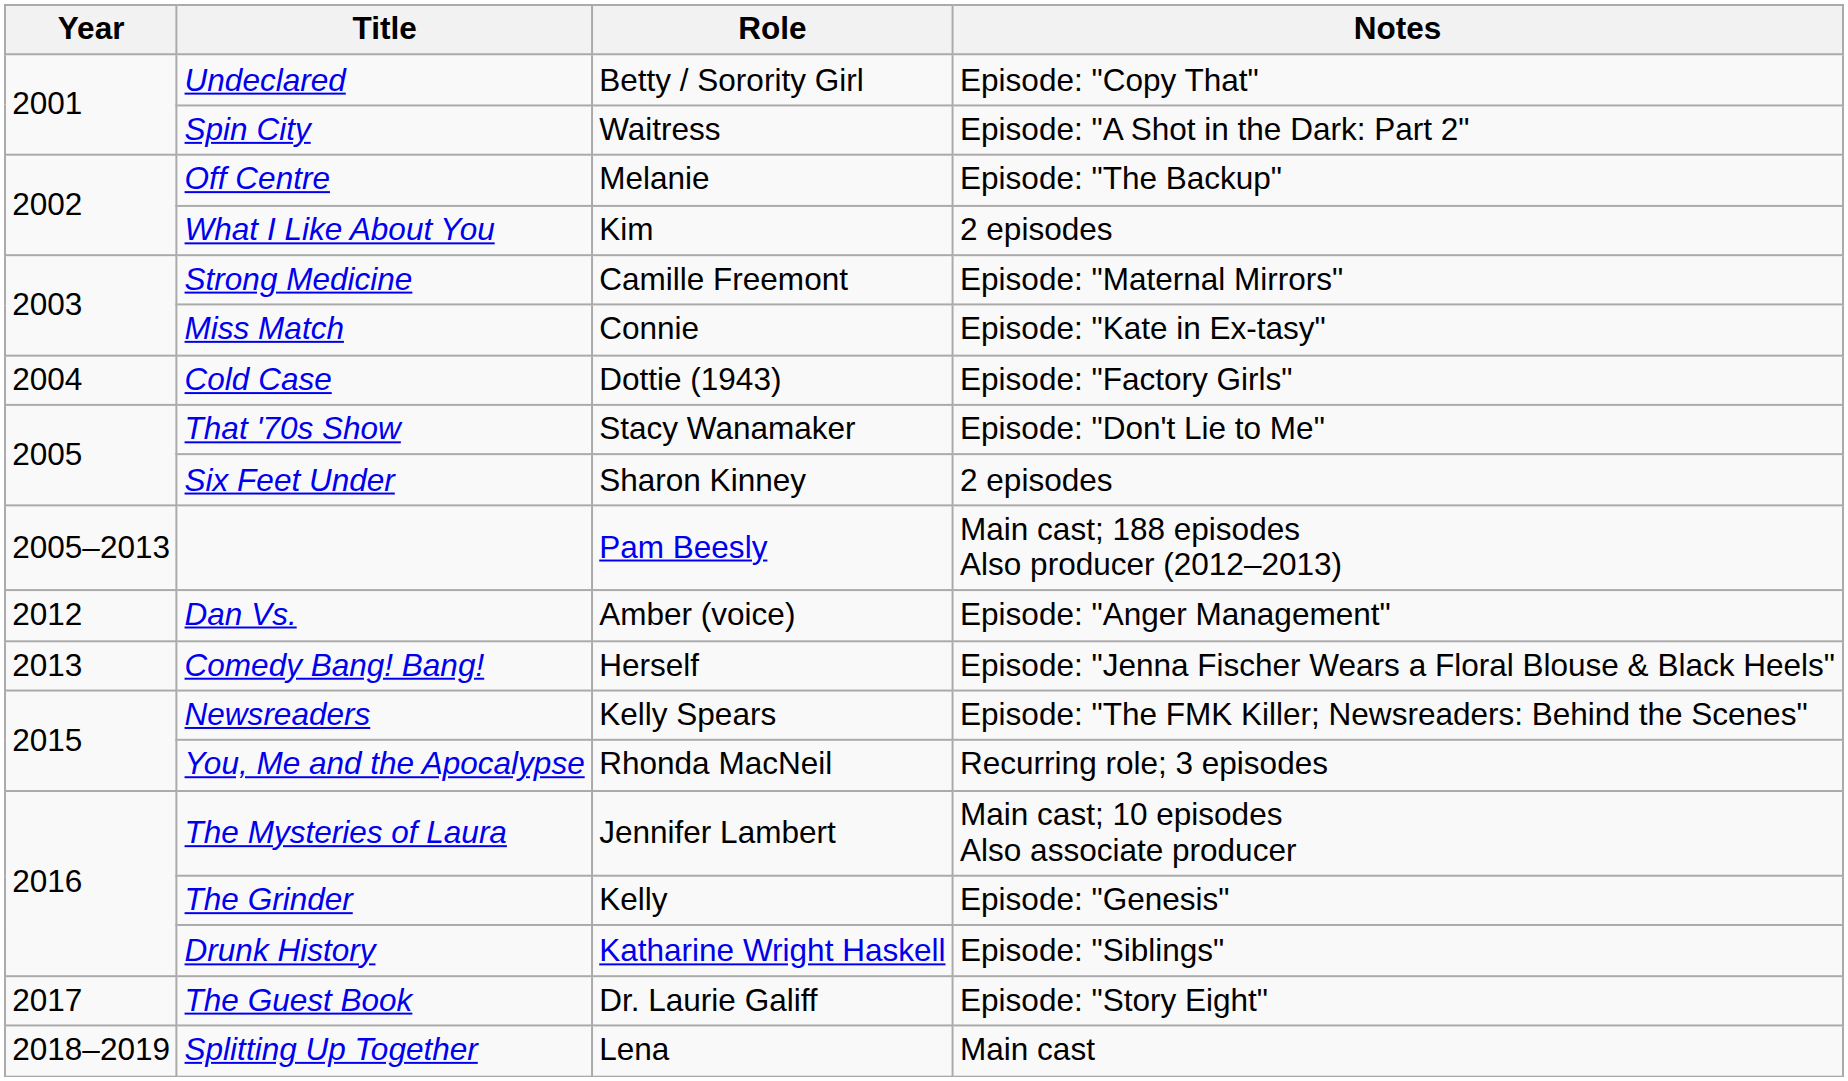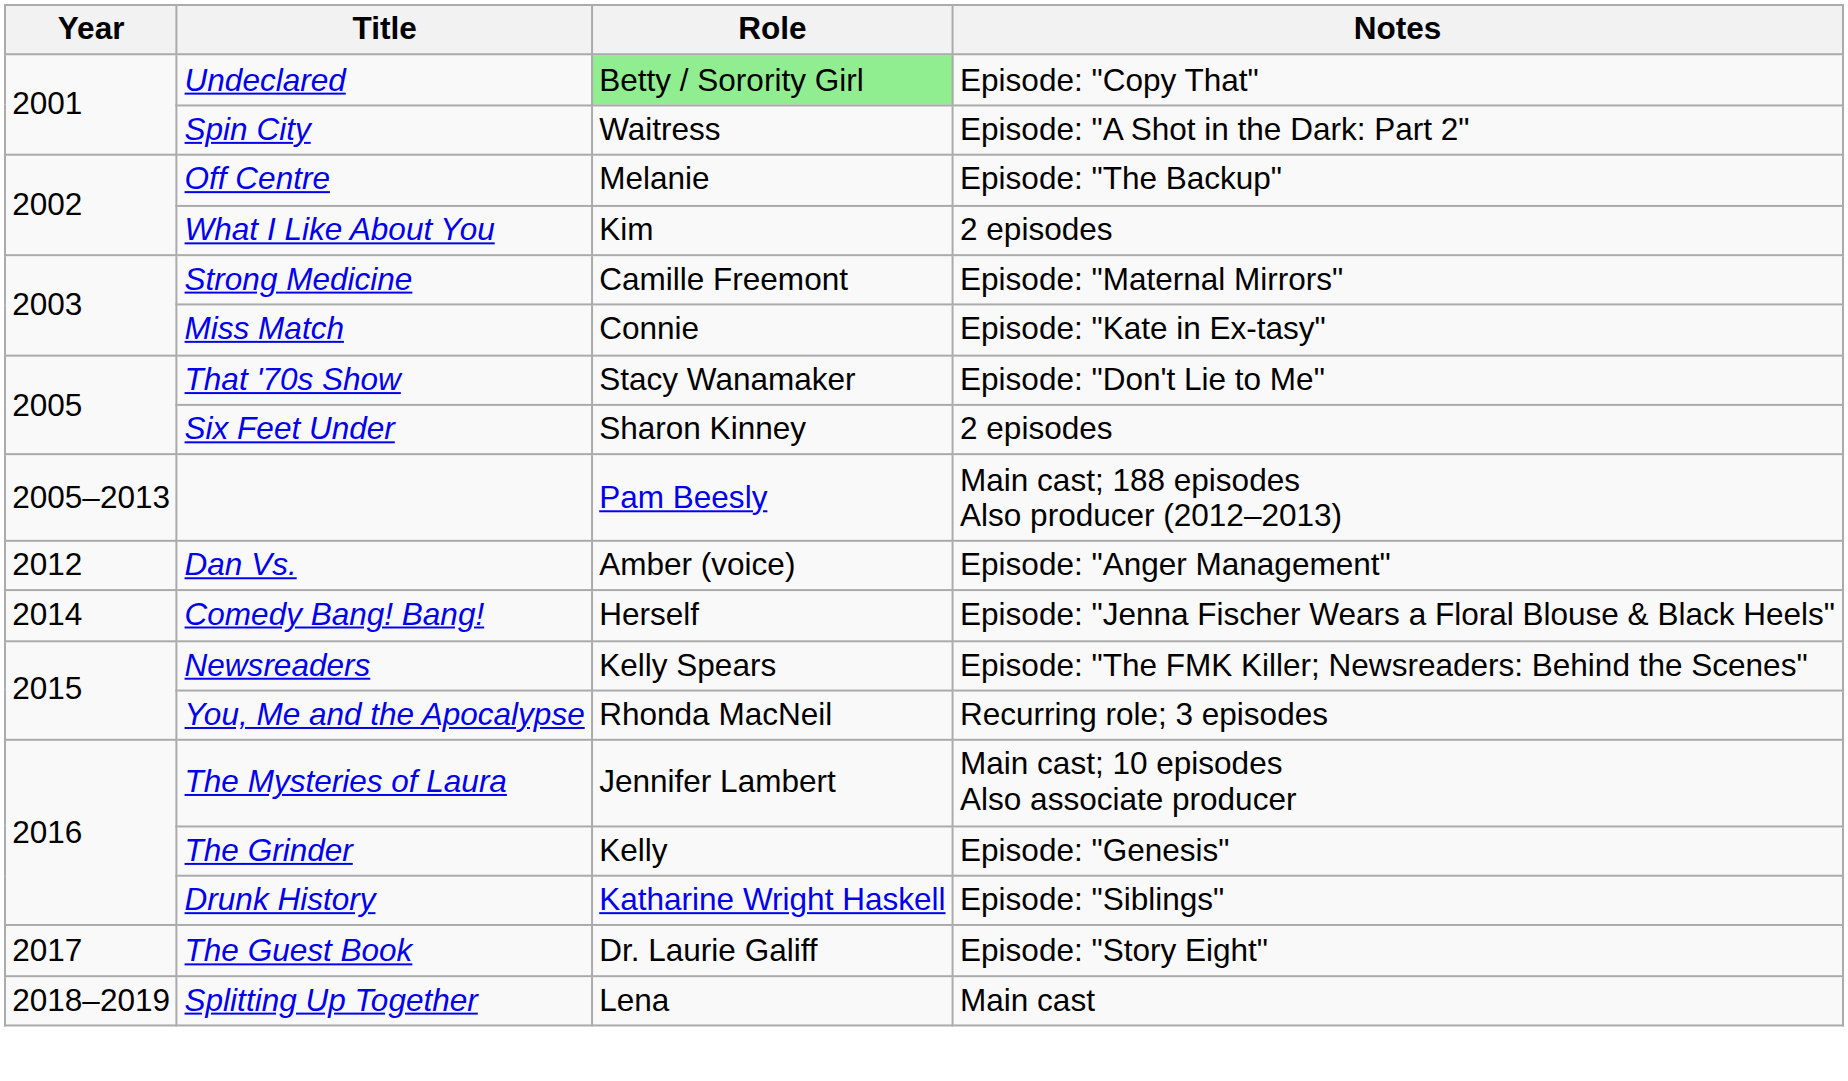 <table class="wikitable sortable">
 <tr>
 <th scope="col">Year</th>
 <th scope="col">Title</th>
 <th scope="col">Role</th>
 <th scope="col" class="unsortable">Notes</th>
 </tr>
 <tr>
 <td rowspan="2">2001</td>
 <td><em><a href='#'>Undeclared</a></em></td>
-<td>Betty / Sorority Girl</td>
+<td style="background: lightgreen;">Betty / Sorority Girl</td>
 <td>Episode: "Copy That"</td>
 </tr>
 <tr>
 <td><em><a href='#'>Spin City</a></em></td>
 <td>Waitress</td>
 <td>Episode: "A Shot in the Dark: Part 2"</td>
 </tr>
 <tr>
 <td rowspan="2">2002</td>
 <td><em><a href='#'>Off Centre</a></em></td>
 <td>Melanie</td>
 <td>Episode: "The Backup"</td>
 </tr>
 <tr>
 <td><em><a href='#'>What I Like About You</a></em></td>
 <td>Kim</td>
 <td>2 episodes</td>
 </tr>
 <tr>
 <td rowspan="2">2003</td>
 <td><em><a href='#'>Strong Medicine</a></em></td>
 <td>Camille Freemont</td>
 <td>Episode: "Maternal Mirrors"</td>
 </tr>
 <tr>
 <td><em><a href='#'>Miss Match</a></em></td>
 <td>Connie</td>
 <td>Episode: "Kate in Ex-tasy"</td>
 </tr>
 <tr>
-<td>2004</td>
-<td><em><a href='#'>Cold Case</a></em></td>
-<td>Dottie (1943)</td>
-<td>Episode: "Factory Girls"</td>
-</tr>
-<tr>
 <td rowspan="2">2005</td>
 <td><em><a href='#'>That '70s Show</a></em></td>
 <td>Stacy Wanamaker</td>
 <td>Episode: "Don't Lie to Me"</td>
 </tr>
 <tr>
 <td><em><a href='#'>Six Feet Under</a></em></td>
 <td>Sharon Kinney</td>
 <td>2 episodes</td>
 </tr>
 <tr>
 <td>2005–2013</td>
 <td><em></em></td>
 <td><a href='#'>Pam Beesly</a></td>
 <td>Main cast; 188 episodes<br>Also producer (2012–2013)</td>
 </tr>
 <tr>
 <td>2012</td>
 <td><em><a href='#'>Dan Vs.</a></em></td>
 <td>Amber (voice)</td>
 <td>Episode: "Anger Management"</td>
 </tr>
 <tr>
-<td>2013</td>
+<td>2014</td>
 <td><em><a href='#'>Comedy Bang! Bang!</a></em></td>
 <td>Herself</td>
 <td>Episode: "Jenna Fischer Wears a Floral Blouse & Black Heels"</td>
 </tr>
 <tr>
 <td rowspan="2">2015</td>
 <td><em><a href='#'>Newsreaders</a></em></td>
 <td>Kelly Spears</td>
 <td>Episode: "The FMK Killer; Newsreaders: Behind the Scenes"</td>
 </tr>
 <tr>
 <td><em><a href='#'>You, Me and the Apocalypse</a></em></td>
 <td>Rhonda MacNeil</td>
 <td>Recurring role; 3 episodes</td>
 </tr>
 <tr>
 <td rowspan="3">2016</td>
 <td><em><a href='#'>The Mysteries of Laura</a></em></td>
 <td>Jennifer Lambert</td>
 <td>Main cast; 10 episodes<br>Also associate producer</td>
 </tr>
 <tr>
 <td><em><a href='#'>The Grinder</a></em></td>
 <td>Kelly</td>
 <td>Episode: "Genesis"</td>
 </tr>
 <tr>
 <td><em><a href='#'>Drunk History</a></em></td>
 <td><a href='#'>Katharine Wright Haskell</a></td>
 <td>Episode: "Siblings"</td>
 </tr>
 <tr>
 <td>2017</td>
 <td><em><a href='#'>The Guest Book</a></em></td>
 <td>Dr. Laurie Galiff</td>
 <td>Episode: "Story Eight"</td>
 </tr>
 <tr>
 <td>2018–2019</td>
 <td><em><a href='#'>Splitting Up Together</a></em></td>
 <td>Lena</td>
 <td>Main cast</td>
 </tr>
 </table>
